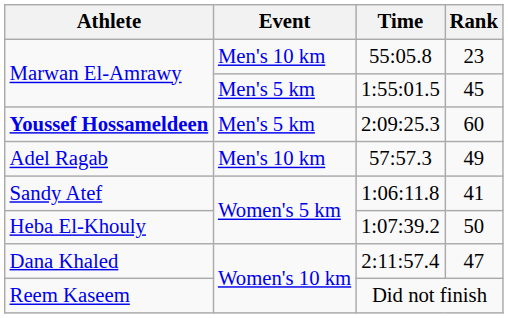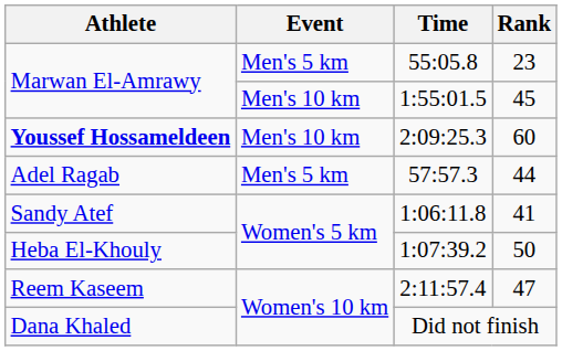 <table class="wikitable" style="font-size:90%;">
 <tr>
 <th>Athlete</th>
 <th>Event</th>
 <th>Time</th>
 <th>Rank</th>
 </tr>
 <tr align=center>
 <td align=left rowspan=2><a href='#'>Marwan El-Amrawy</a></td>
-<td align=left><a href='#'>Men's 10 km</a></td>
+<td align=left><a href='#'>Men's 5 km</a></td>
 <td>55:05.8</td>
 <td>23</td>
 </tr>
 <tr align=center>
-<td align=left><a href='#'>Men's 5 km</a></td>
+<td align=left><a href='#'>Men's 10 km</a></td>
 <td>1:55:01.5</td>
 <td>45</td>
 </tr>
 <tr align=center>
 <td align=left><strong><a href='#'>Youssef Hossameldeen</a></strong></td>
-<td align=left><a href='#'>Men's 5 km</a></td>
+<td align=left><a href='#'>Men's 10 km</a></td>
 <td>2:09:25.3</td>
 <td>60</td>
 </tr>
 <tr align=center>
 <td align=left><a href='#'>Adel Ragab</a></td>
-<td align=left><a href='#'>Men's 10 km</a></td>
+<td align=left><a href='#'>Men's 5 km</a></td>
 <td>57:57.3</td>
-<td>49</td>
+<td>44</td>
 </tr>
 <tr align=center>
 <td align=left><a href='#'>Sandy Atef</a></td>
 <td align=left rowspan=2><a href='#'>Women's 5 km</a></td>
 <td>1:06:11.8</td>
 <td>41</td>
 </tr>
 <tr align=center>
 <td align=left><a href='#'>Heba El-Khouly</a></td>
 <td>1:07:39.2</td>
 <td>50</td>
 </tr>
 <tr align=center>
-<td align=left><a href='#'>Dana Khaled</a></td>
+<td align=left><a href='#'>Reem Kaseem</a></td>
 <td align=left rowspan=2><a href='#'>Women's 10 km</a></td>
 <td>2:11:57.4</td>
 <td>47</td>
 </tr>
 <tr align=center>
-<td align=left><a href='#'>Reem Kaseem</a></td>
+<td align=left><a href='#'>Dana Khaled</a></td>
 <td colspan=2>Did not finish</td>
 </tr>
 </table>
